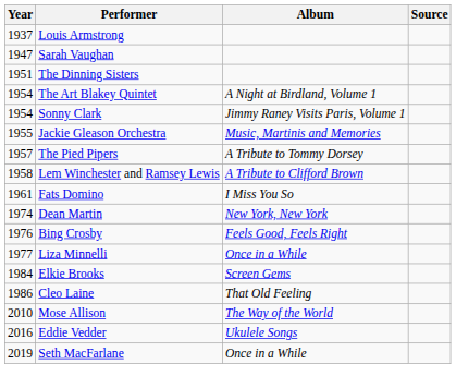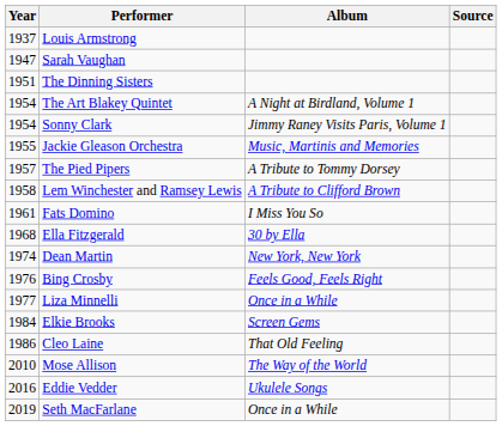 <table class="wikitable sortable">
 <tr>
 <th>Year</th>
 <th>Performer</th>
 <th>Album</th>
 <th>Source</th>
 </tr>
 <tr>
 <td>1937</td>
 <td><a href='#'>Louis Armstrong</a></td>
 <td></td>
 <td></td>
 </tr>
 <tr>
 <td>1947</td>
 <td><a href='#'>Sarah Vaughan</a></td>
 <td></td>
 <td></td>
 </tr>
 <tr>
 <td>1951</td>
 <td><a href='#'>The Dinning Sisters</a></td>
 <td></td>
 <td></td>
 </tr>
 <tr>
 <td>1954</td>
 <td><a href='#'>The Art Blakey Quintet</a></td>
 <td><em>A Night at Birdland, Volume 1</em></td>
 <td></td>
 </tr>
 <tr>
 <td>1954</td>
 <td><a href='#'>Sonny Clark</a></td>
 <td><em>Jimmy Raney Visits Paris, Volume 1</em></td>
 <td></td>
 </tr>
 <tr>
 <td>1955</td>
 <td><a href='#'>Jackie Gleason Orchestra</a></td>
 <td><em><a href='#'>Music, Martinis and Memories</a></em></td>
 <td></td>
 </tr>
 <tr>
 <td>1957</td>
 <td><a href='#'>The Pied Pipers</a></td>
 <td><em>A Tribute to Tommy Dorsey</em></td>
 <td></td>
 </tr>
 <tr>
 <td>1958</td>
 <td><a href='#'>Lem Winchester</a> and <a href='#'>Ramsey Lewis</a></td>
 <td><em><a href='#'>A Tribute to Clifford Brown</a></em></td>
 <td></td>
 </tr>
 <tr>
 <td>1961</td>
 <td><a href='#'>Fats Domino</a></td>
 <td><em>I Miss You So</em></td>
 <td></td>
 </tr>
 <tr>
+<td>1968</td>
+<td><a href='#'>Ella Fitzgerald</a></td>
+<td><em><a href='#'>30 by Ella</a></em></td>
+<td></td>
+</tr>
+<tr>
 <td>1974</td>
 <td><a href='#'>Dean Martin</a></td>
 <td><em><a href='#'>New York, New York</a></em></td>
 <td></td>
 </tr>
 <tr>
 <td>1976</td>
 <td><a href='#'>Bing Crosby</a></td>
 <td><em><a href='#'>Feels Good, Feels Right</a></em></td>
 <td></td>
 </tr>
 <tr>
 <td>1977</td>
 <td><a href='#'>Liza Minnelli</a></td>
 <td><em><a href='#'>Once in a While</a></em></td>
 <td></td>
 </tr>
 <tr>
 <td>1984</td>
 <td><a href='#'>Elkie Brooks</a></td>
 <td><em><a href='#'>Screen Gems</a></em></td>
 <td></td>
 </tr>
 <tr>
 <td>1986</td>
 <td><a href='#'>Cleo Laine</a></td>
 <td><em>That Old Feeling</em></td>
 <td></td>
 </tr>
 <tr>
 <td>2010</td>
 <td><a href='#'>Mose Allison</a></td>
 <td><em><a href='#'>The Way of the World</a></em></td>
 <td></td>
 </tr>
 <tr>
 <td>2016</td>
 <td><a href='#'>Eddie Vedder</a></td>
 <td><em><a href='#'>Ukulele Songs</a></em></td>
 <td></td>
 </tr>
 <tr>
 <td>2019</td>
 <td><a href='#'>Seth MacFarlane</a></td>
 <td><em>Once in a While</em></td>
 <td><br></td>
 </tr>
 </table>
